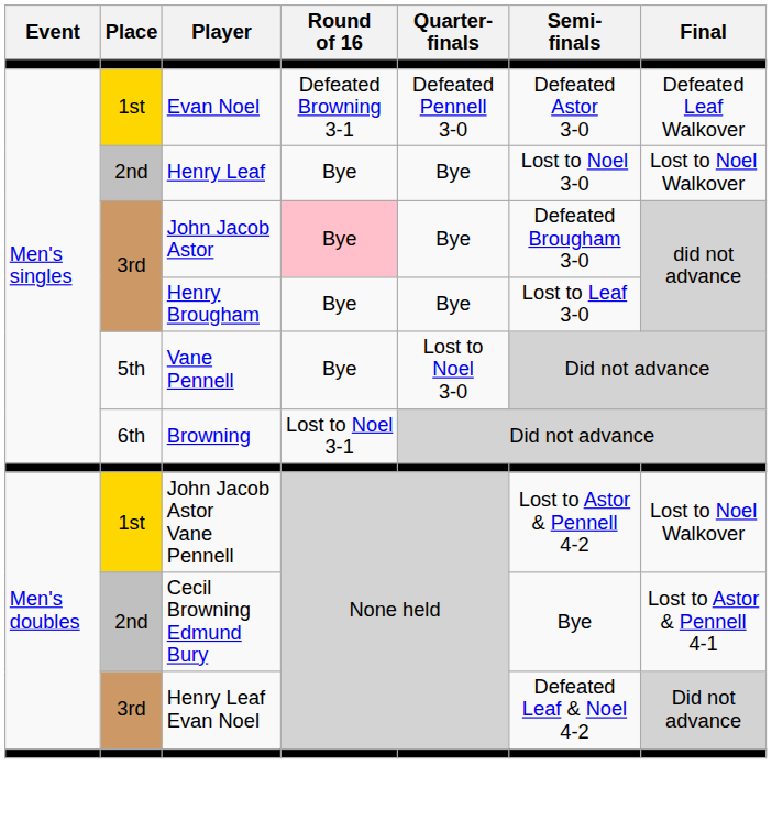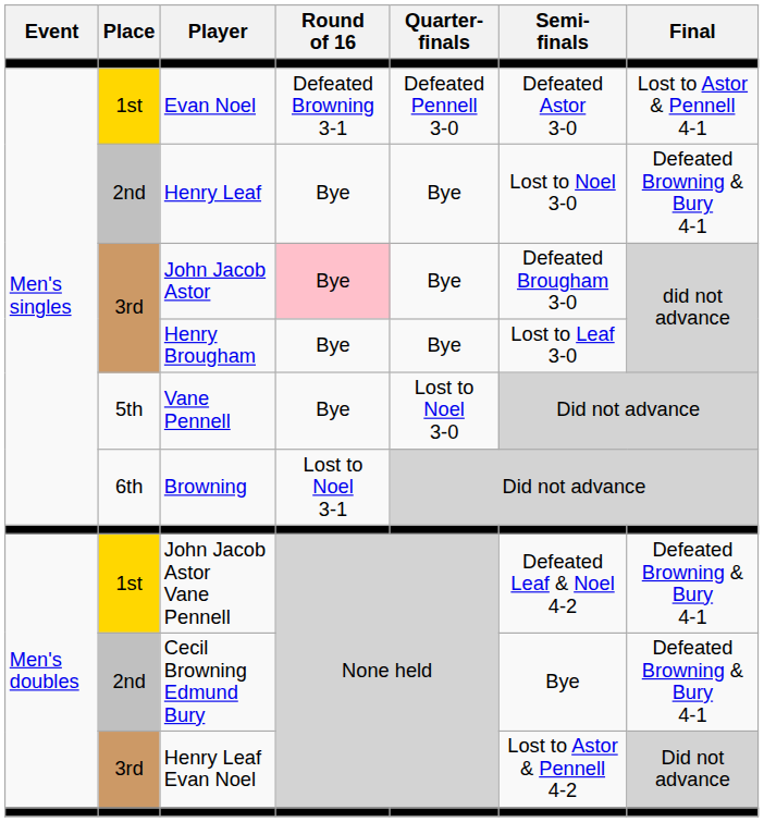 <table class=wikitable>
 <tr>
 <th>Event</th>
 <th>Place</th>
 <th>Player</th>
 <th>Round <br> of 16</th>
 <th>Quarter-<br>finals</th>
 <th>Semi-<br>finals</th>
 <th>Final</th>
 </tr>
 <tr bgcolor=black>
 <td></td>
 <td></td>
 <td></td>
 <td></td>
 <td></td>
 <td></td>
 <td></td>
 </tr>
 <tr align=center>
 <td rowspan=6 align=left><a href='#'>Men's singles</a></td>
 <td bgcolor=gold>1st</td>
 <td align=left><a href='#'>Evan Noel</a></td>
 <td>Defeated <a href='#'>Browning</a> <br> 3-1</td>
 <td>Defeated <a href='#'>Pennell</a> <br> 3-0</td>
 <td>Defeated <a href='#'>Astor</a> <br> 3-0</td>
-<td>Defeated <a href='#'>Leaf</a> <br> Walkover</td>
+<td>Lost to <a href='#'>Astor</a> & <a href='#'>Pennell</a> <br> 4-1</td>
 </tr>
 <tr align=center>
 <td bgcolor=silver>2nd</td>
 <td align=left><a href='#'>Henry Leaf</a></td>
 <td>Bye</td>
 <td>Bye</td>
 <td>Lost to <a href='#'>Noel</a> <br> 3-0</td>
-<td>Lost to <a href='#'>Noel</a> <br> Walkover</td>
+<td>Defeated <a href='#'>Browning</a> & <a href='#'>Bury</a> <br> 4-1</td>
 </tr>
 <tr align=center>
 <td rowspan=2 bgcolor=cc9966>3rd</td>
 <td align=left><a href='#'>John Jacob Astor</a></td>
 <td style="background: pink;">Bye</td>
 <td>Bye</td>
 <td>Defeated <a href='#'>Brougham</a> <br> 3-0</td>
 <td bgcolor=lightgray rowspan=2>did not advance</td>
 </tr>
 <tr align=center>
 <td align=left><a href='#'>Henry Brougham</a></td>
 <td>Bye</td>
 <td>Bye</td>
 <td>Lost to <a href='#'>Leaf</a> <br> 3-0</td>
 </tr>
 <tr align=center>
 <td>5th</td>
 <td align=left><a href='#'>Vane Pennell</a></td>
 <td>Bye</td>
 <td>Lost to <a href='#'>Noel</a> <br> 3-0</td>
 <td colspan=2 bgcolor=lightgray>Did not advance</td>
 </tr>
 <tr align=center>
 <td>6th</td>
 <td align=left><a href='#'>Browning</a></td>
 <td>Lost to <a href='#'>Noel</a> <br> 3-1</td>
 <td colspan=3 bgcolor=lightgray>Did not advance</td>
 </tr>
 <tr bgcolor=black>
 <td></td>
 <td></td>
 <td></td>
 <td></td>
 <td></td>
 <td></td>
 <td></td>
 </tr>
 <tr align=center>
 <td rowspan=3 align=left><a href='#'>Men's doubles</a></td>
 <td bgcolor=gold>1st</td>
 <td align=left>John Jacob Astor <br> Vane Pennell</td>
 <td colspan=2 rowspan=3 bgcolor=lightgray>None held</td>
-<td>Lost to <a href='#'>Astor</a> & <a href='#'>Pennell</a> <br> 4-2</td>
-<td>Lost to <a href='#'>Noel</a> <br> Walkover</td>
+<td>Defeated <a href='#'>Leaf</a> & <a href='#'>Noel</a> <br> 4-2</td>
+<td>Defeated <a href='#'>Browning</a> & <a href='#'>Bury</a> <br> 4-1</td>
 </tr>
 <tr align=center>
 <td bgcolor=silver>2nd</td>
 <td align=left>Cecil Browning <br> <a href='#'>Edmund Bury</a></td>
 <td>Bye</td>
-<td>Lost to <a href='#'>Astor</a> & <a href='#'>Pennell</a> <br> 4-1</td>
+<td>Defeated <a href='#'>Browning</a> & <a href='#'>Bury</a> <br> 4-1</td>
 </tr>
 <tr align=center>
 <td bgcolor=cc9966>3rd</td>
 <td align=left>Henry Leaf <br> Evan Noel</td>
-<td>Defeated <a href='#'>Leaf</a> & <a href='#'>Noel</a> <br> 4-2</td>
+<td>Lost to <a href='#'>Astor</a> & <a href='#'>Pennell</a> <br> 4-2</td>
 <td bgcolor=lightgray>Did not advance</td>
 </tr>
 <tr bgcolor=black>
 <td></td>
 <td></td>
 <td></td>
 <td></td>
 <td></td>
 <td></td>
 <td></td>
 </tr>
 </table>
